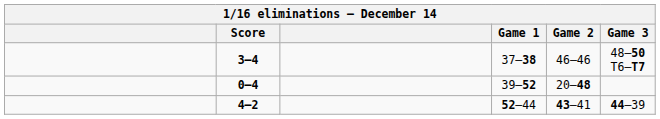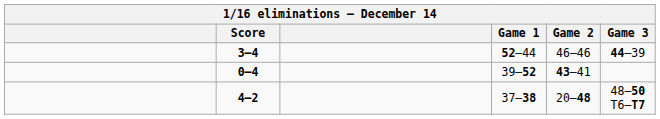 <table class="wikitable" style="text-align: center; font-size:90% ">
 <tr>
 <th colspan=8>1/16 eliminations – December 14</th>
 </tr>
 <tr>
 <th align="right" width="210"></th>
 <th width="60">Score</th>
 <th align="left" width="210"></th>
 <th width="50">Game 1</th>
 <th width="50">Game 2</th>
 <th width="50">Game 3</th>
 </tr>
 <tr>
 <td align=left></td>
 <td align=center><strong>3–4</strong></td>
 <td align=left><strong></strong></td>
-<td>37–<strong>38</strong></td>
+<td><strong>52</strong>–44</td>
 <td>46–46</td>
-<td>48–<strong>50</strong><br>T6–<strong>T7</strong></td>
+<td><strong>44</strong>–39</td>
 </tr>
 <tr>
 <td align=left></td>
 <td align=center><strong>0–4</strong></td>
 <td align=left><strong></strong></td>
 <td>39–<strong>52</strong></td>
-<td>20–<strong>48</strong></td>
+<td><strong>43</strong>–41</td>
 <td></td>
 </tr>
 <tr>
 <td align=left><strong></strong></td>
 <td align=center><strong>4–2</strong></td>
 <td align=left></td>
-<td><strong>52</strong>–44</td>
-<td><strong>43</strong>–41</td>
-<td><strong>44</strong>–39</td>
+<td>37–<strong>38</strong></td>
+<td>20–<strong>48</strong></td>
+<td>48–<strong>50</strong><br>T6–<strong>T7</strong></td>
 </tr>
 </table>
